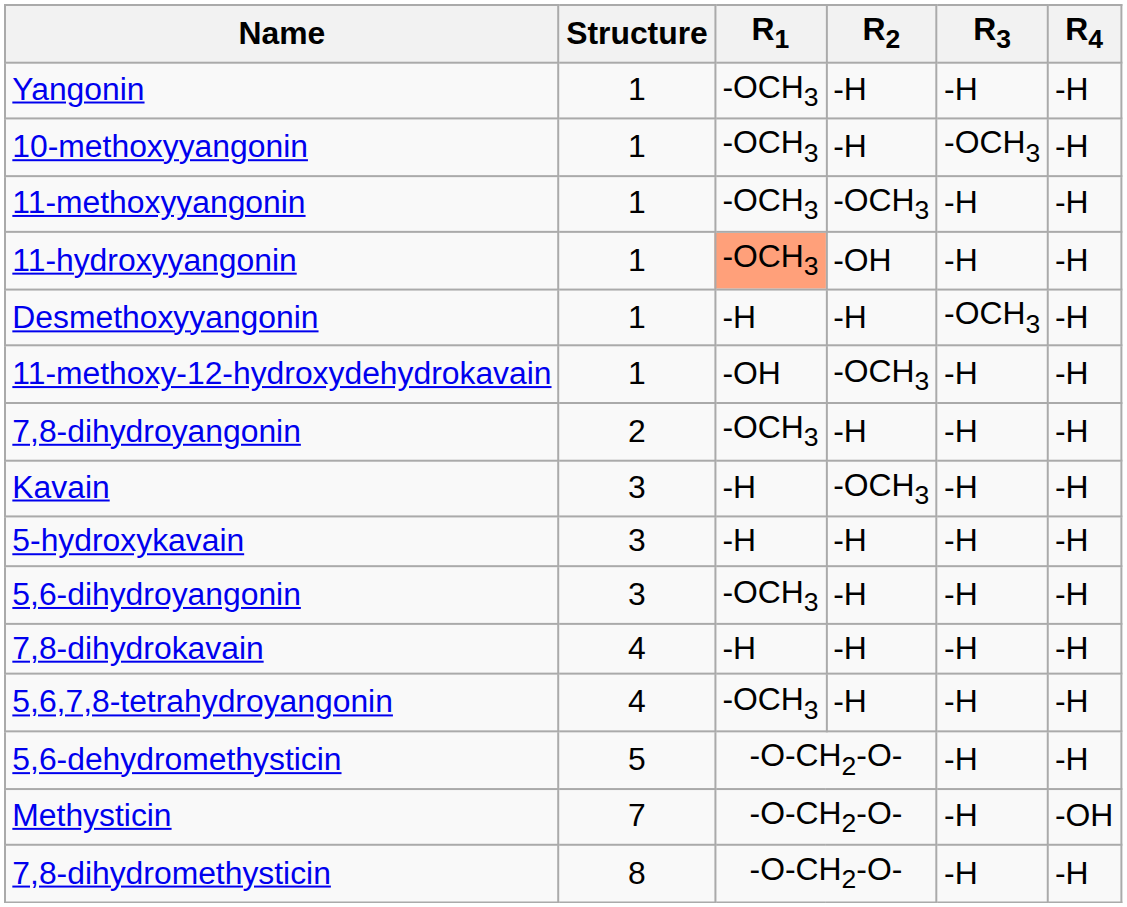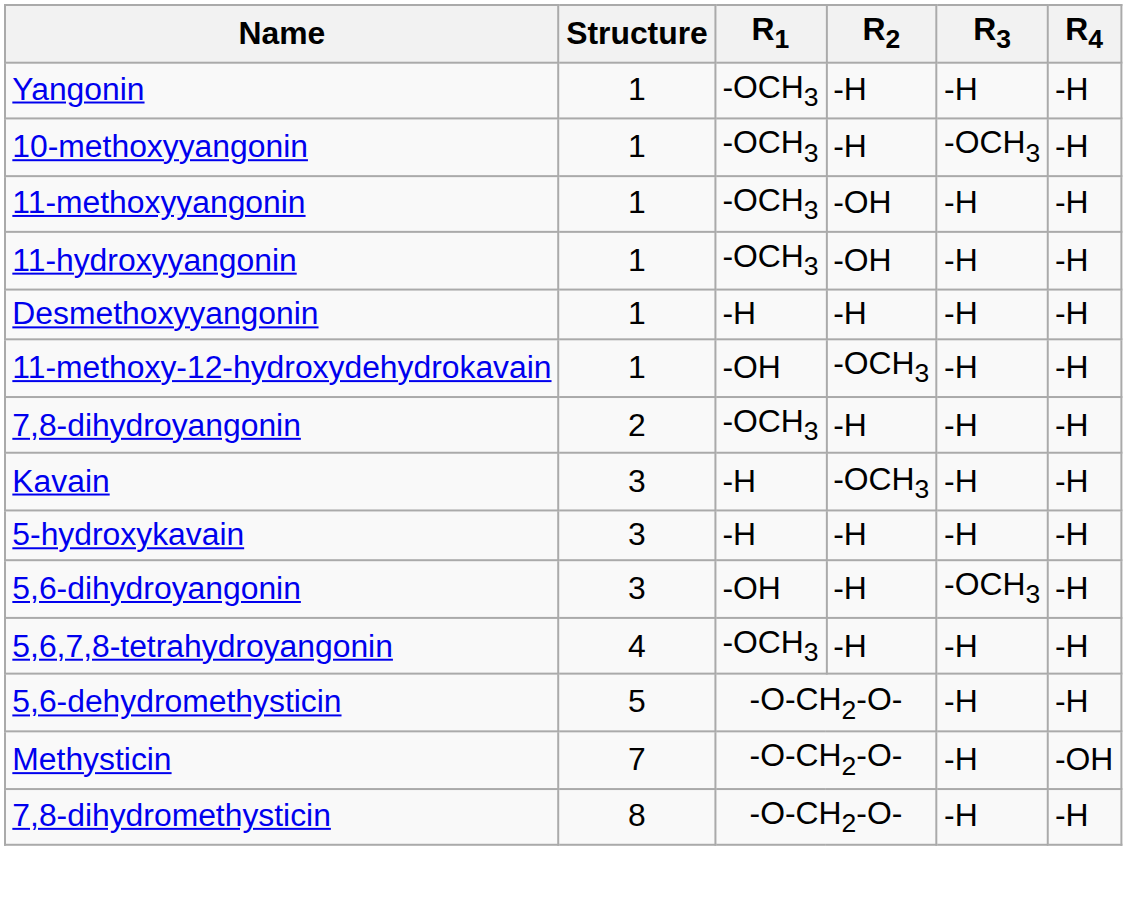 <table class="wikitable" |+ >
 <tr>
 <th>Name</th>
 <th>Structure</th>
 <th>R<sub>1</sub></th>
 <th>R<sub>2</sub></th>
 <th>R<sub>3</sub></th>
 <th>R<sub>4</sub></th>
 </tr>
 <tr>
 <td><a href='#'>Yangonin</a></td>
 <td align="center">1</td>
 <td>-OCH<sub>3</sub></td>
 <td>-H</td>
 <td>-H</td>
 <td>-H</td>
 </tr>
 <tr>
 <td><a href='#'>10-methoxyyangonin</a></td>
 <td align="center">1</td>
 <td>-OCH<sub>3</sub></td>
 <td>-H</td>
 <td>-OCH<sub>3</sub></td>
 <td>-H</td>
 </tr>
 <tr>
 <td><a href='#'>11-methoxyyangonin</a></td>
 <td align="center">1</td>
 <td>-OCH<sub>3</sub></td>
-<td>-OCH<sub>3</sub></td>
+<td>-OH</td>
 <td>-H</td>
 <td>-H</td>
 </tr>
 <tr>
 <td><a href='#'>11-hydroxyyangonin</a></td>
 <td align="center">1</td>
-<td style="background: lightsalmon;">-OCH<sub>3</sub></td>
+<td>-OCH<sub>3</sub></td>
 <td>-OH</td>
 <td>-H</td>
 <td>-H</td>
 </tr>
 <tr>
 <td><a href='#'>Desmethoxyyangonin</a></td>
 <td align="center">1</td>
 <td>-H</td>
 <td>-H</td>
-<td>-OCH<sub>3</sub></td>
+<td>-H</td>
 <td>-H</td>
 </tr>
 <tr>
 <td><a href='#'>11-methoxy-12-hydroxydehydrokavain</a></td>
 <td align="center">1</td>
 <td>-OH</td>
 <td>-OCH<sub>3</sub></td>
 <td>-H</td>
 <td>-H</td>
 </tr>
 <tr>
 <td><a href='#'>7,8-dihydroyangonin</a></td>
 <td align="center">2</td>
 <td>-OCH<sub>3</sub></td>
 <td>-H</td>
 <td>-H</td>
 <td>-H</td>
 </tr>
 <tr>
 <td><a href='#'>Kavain</a></td>
 <td align="center">3</td>
 <td>-H</td>
 <td>-OCH<sub>3</sub></td>
 <td>-H</td>
 <td>-H</td>
 </tr>
 <tr>
 <td><a href='#'>5-hydroxykavain</a></td>
 <td align="center">3</td>
 <td>-H</td>
 <td>-H</td>
 <td>-H</td>
 <td>-H</td>
 </tr>
 <tr>
 <td><a href='#'>5,6-dihydroyangonin</a></td>
 <td align="center">3</td>
+<td>-OH</td>
+<td>-H</td>
 <td>-OCH<sub>3</sub></td>
-<td>-H</td>
-<td>-H</td>
-<td>-H</td>
-</tr>
-<tr>
-<td><a href='#'>7,8-dihydrokavain</a></td>
-<td align="center">4</td>
-<td>-H</td>
-<td>-H</td>
-<td>-H</td>
 <td>-H</td>
 </tr>
 <tr>
 <td><a href='#'>5,6,7,8-tetrahydroyangonin</a></td>
 <td align="center">4</td>
 <td>-OCH<sub>3</sub></td>
 <td>-H</td>
 <td>-H</td>
 <td>-H</td>
 </tr>
 <tr>
 <td><a href='#'>5,6-dehydromethysticin</a></td>
 <td align="center">5</td>
 <td align="center" colspan="2">-O-CH<sub>2</sub>-O-</td>
 <td>-H</td>
 <td>-H</td>
 </tr>
 <tr>
 <td><a href='#'>Methysticin</a></td>
 <td align="center">7</td>
 <td align="center" colspan="2">-O-CH<sub>2</sub>-O-</td>
 <td>-H</td>
 <td>-OH</td>
 </tr>
 <tr>
 <td><a href='#'>7,8-dihydromethysticin</a></td>
 <td align="center">8</td>
 <td align="center" colspan="2">-O-CH<sub>2</sub>-O-</td>
 <td>-H</td>
 <td>-H</td>
 </tr>
 </table>
